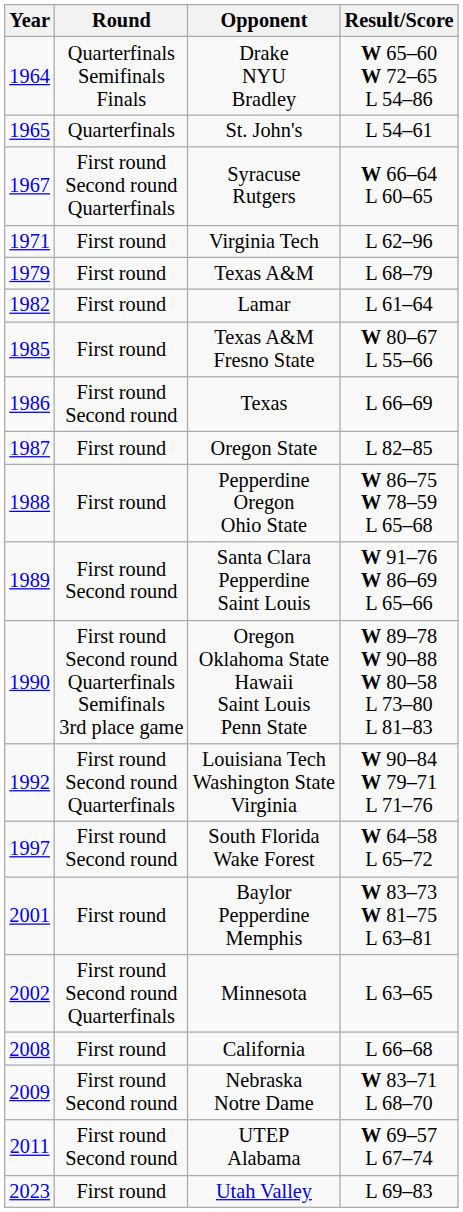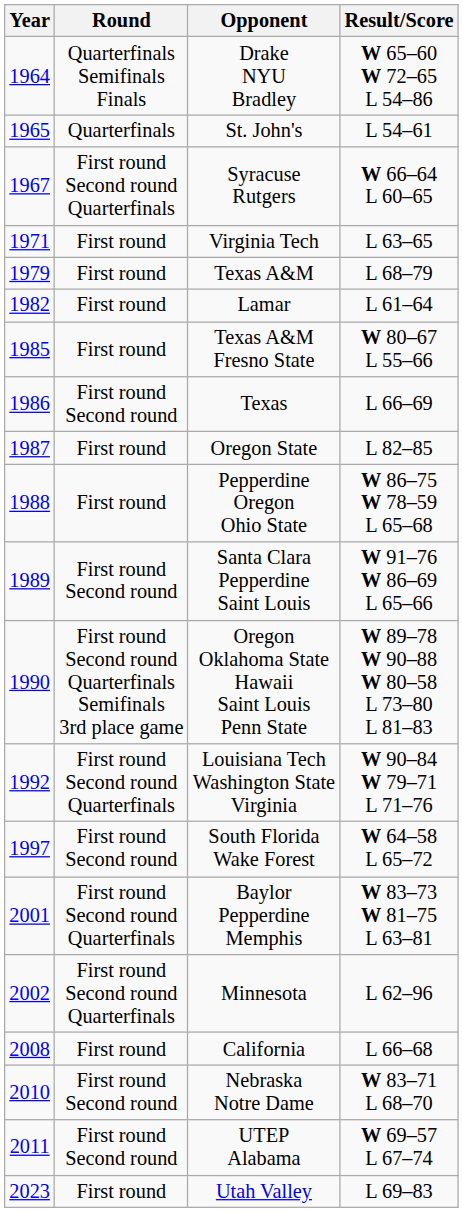 <table class="wikitable" style="text-align:center">
 <tr>
 <th>Year</th>
 <th>Round</th>
 <th>Opponent</th>
 <th>Result/Score</th>
 </tr>
 <tr>
 <td><a href='#'>1964</a></td>
 <td>Quarterfinals<br>Semifinals<br>Finals</td>
 <td>Drake<br>NYU<br>Bradley</td>
 <td><strong>W</strong> 65–60<br><strong>W</strong> 72–65<br>L 54–86</td>
 </tr>
 <tr>
 <td><a href='#'>1965</a></td>
 <td>Quarterfinals</td>
 <td>St. John's</td>
 <td>L 54–61</td>
 </tr>
 <tr>
 <td><a href='#'>1967</a></td>
 <td>First round<br>Second round<br>Quarterfinals</td>
 <td>Syracuse<br>Rutgers</td>
 <td><strong>W</strong> 66–64<br>L 60–65</td>
 </tr>
 <tr>
 <td><a href='#'>1971</a></td>
 <td>First round</td>
 <td>Virginia Tech</td>
-<td>L 62–96</td>
+<td>L 63–65</td>
 </tr>
 <tr>
 <td><a href='#'>1979</a></td>
 <td>First round</td>
 <td>Texas A&M</td>
 <td>L 68–79</td>
 </tr>
 <tr>
 <td><a href='#'>1982</a></td>
 <td>First round</td>
 <td>Lamar</td>
 <td>L 61–64</td>
 </tr>
 <tr>
 <td><a href='#'>1985</a></td>
 <td>First round</td>
 <td>Texas A&M<br>Fresno State</td>
 <td><strong>W</strong> 80–67<br>L 55–66</td>
 </tr>
 <tr>
 <td><a href='#'>1986</a></td>
 <td>First round<br>Second round</td>
 <td>Texas</td>
 <td>L 66–69</td>
 </tr>
 <tr>
 <td><a href='#'>1987</a></td>
 <td>First round</td>
 <td>Oregon State</td>
 <td>L 82–85</td>
 </tr>
 <tr>
 <td><a href='#'>1988</a></td>
 <td>First round</td>
 <td>Pepperdine<br>Oregon<br>Ohio State</td>
 <td><strong>W</strong> 86–75<br><strong>W</strong> 78–59<br>L 65–68</td>
 </tr>
 <tr>
 <td><a href='#'>1989</a></td>
 <td>First round<br>Second round</td>
 <td>Santa Clara<br>Pepperdine<br>Saint Louis</td>
 <td><strong>W</strong> 91–76<br><strong>W</strong> 86–69<br>L 65–66</td>
 </tr>
 <tr>
 <td><a href='#'>1990</a></td>
 <td>First round<br>Second round<br>Quarterfinals<br>Semifinals<br>3rd place game</td>
 <td>Oregon<br>Oklahoma State<br>Hawaii<br>Saint Louis<br>Penn State</td>
 <td><strong>W</strong> 89–78<br><strong>W</strong> 90–88<br><strong>W</strong> 80–58<br>L 73–80<br>L 81–83</td>
 </tr>
 <tr>
 <td><a href='#'>1992</a></td>
 <td>First round<br>Second round<br>Quarterfinals</td>
 <td>Louisiana Tech<br>Washington State<br>Virginia</td>
 <td><strong>W</strong> 90–84<br><strong>W</strong> 79–71<br>L 71–76</td>
 </tr>
 <tr>
 <td><a href='#'>1997</a></td>
 <td>First round<br>Second round</td>
 <td>South Florida<br>Wake Forest</td>
 <td><strong>W</strong> 64–58<br>L 65–72</td>
 </tr>
 <tr>
 <td><a href='#'>2001</a></td>
-<td>First round</td>
+<td>First round<br>Second round<br>Quarterfinals</td>
 <td>Baylor<br>Pepperdine<br>Memphis</td>
 <td><strong>W</strong> 83–73<br><strong>W</strong> 81–75<br>L 63–81</td>
 </tr>
 <tr>
 <td><a href='#'>2002</a></td>
 <td>First round<br>Second round<br>Quarterfinals</td>
 <td>Minnesota</td>
-<td>L 63–65</td>
+<td>L 62–96</td>
 </tr>
 <tr>
 <td><a href='#'>2008</a></td>
 <td>First round</td>
 <td>California</td>
 <td>L 66–68</td>
 </tr>
 <tr>
-<td><a href='#'>2009</a></td>
+<td><a href='#'>2010</a></td>
 <td>First round<br>Second round</td>
 <td>Nebraska<br>Notre Dame</td>
 <td><strong>W</strong> 83–71<br>L 68–70</td>
 </tr>
 <tr>
 <td><a href='#'>2011</a></td>
 <td>First round<br>Second round</td>
 <td>UTEP<br>Alabama</td>
 <td><strong>W</strong> 69–57<br>L 67–74</td>
 </tr>
 <tr>
 <td><a href='#'>2023</a></td>
 <td>First round</td>
 <td><a href='#'>Utah Valley</a></td>
 <td>L 69–83</td>
 </tr>
 </table>
